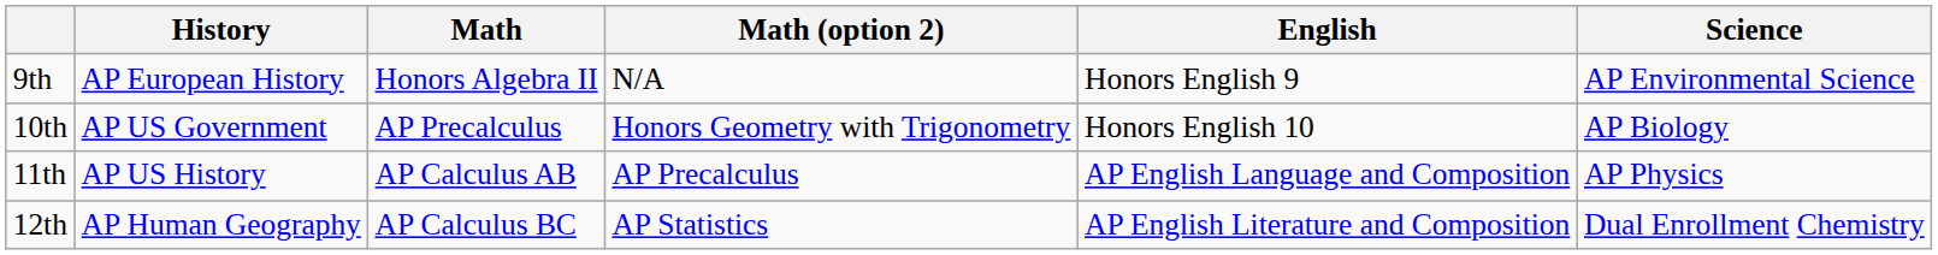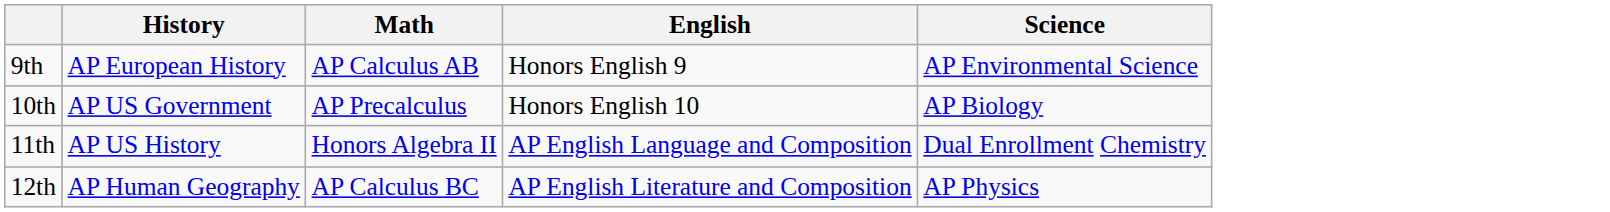 <table class="wikitable">
 <tr>
 <th></th>
 <th>History</th>
 <th>Math</th>
-<th>Math (option 2)</th>
 <th>English</th>
 <th>Science</th>
 </tr>
 <tr>
 <td>9th</td>
 <td><a href='#'>AP European History</a></td>
-<td><a href='#'>Honors Algebra II</a></td>
-<td>N/A</td>
+<td><a href='#'>AP Calculus AB</a></td>
 <td>Honors English 9</td>
 <td><a href='#'>AP Environmental Science</a></td>
 </tr>
 <tr>
 <td>10th</td>
 <td><a href='#'>AP US Government</a></td>
 <td><a href='#'>AP Precalculus</a></td>
-<td><a href='#'>Honors Geometry</a> with <a href='#'>Trigonometry</a></td>
 <td>Honors English 10</td>
 <td><a href='#'>AP Biology</a></td>
 </tr>
 <tr>
 <td>11th</td>
 <td><a href='#'>AP US History</a></td>
-<td><a href='#'>AP Calculus AB</a></td>
-<td><a href='#'>AP Precalculus</a></td>
+<td><a href='#'>Honors Algebra II</a></td>
 <td><a href='#'>AP English Language and Composition</a></td>
-<td><a href='#'>AP Physics</a></td>
+<td><a href='#'>Dual Enrollment</a> <a href='#'>Chemistry</a></td>
 </tr>
 <tr>
 <td>12th</td>
 <td><a href='#'>AP Human Geography</a></td>
 <td><a href='#'>AP Calculus BC</a></td>
-<td><a href='#'>AP Statistics</a></td>
 <td><a href='#'>AP English Literature and Composition</a></td>
-<td><a href='#'>Dual Enrollment</a> <a href='#'>Chemistry</a></td>
+<td><a href='#'>AP Physics</a></td>
 </tr>
 </table>
